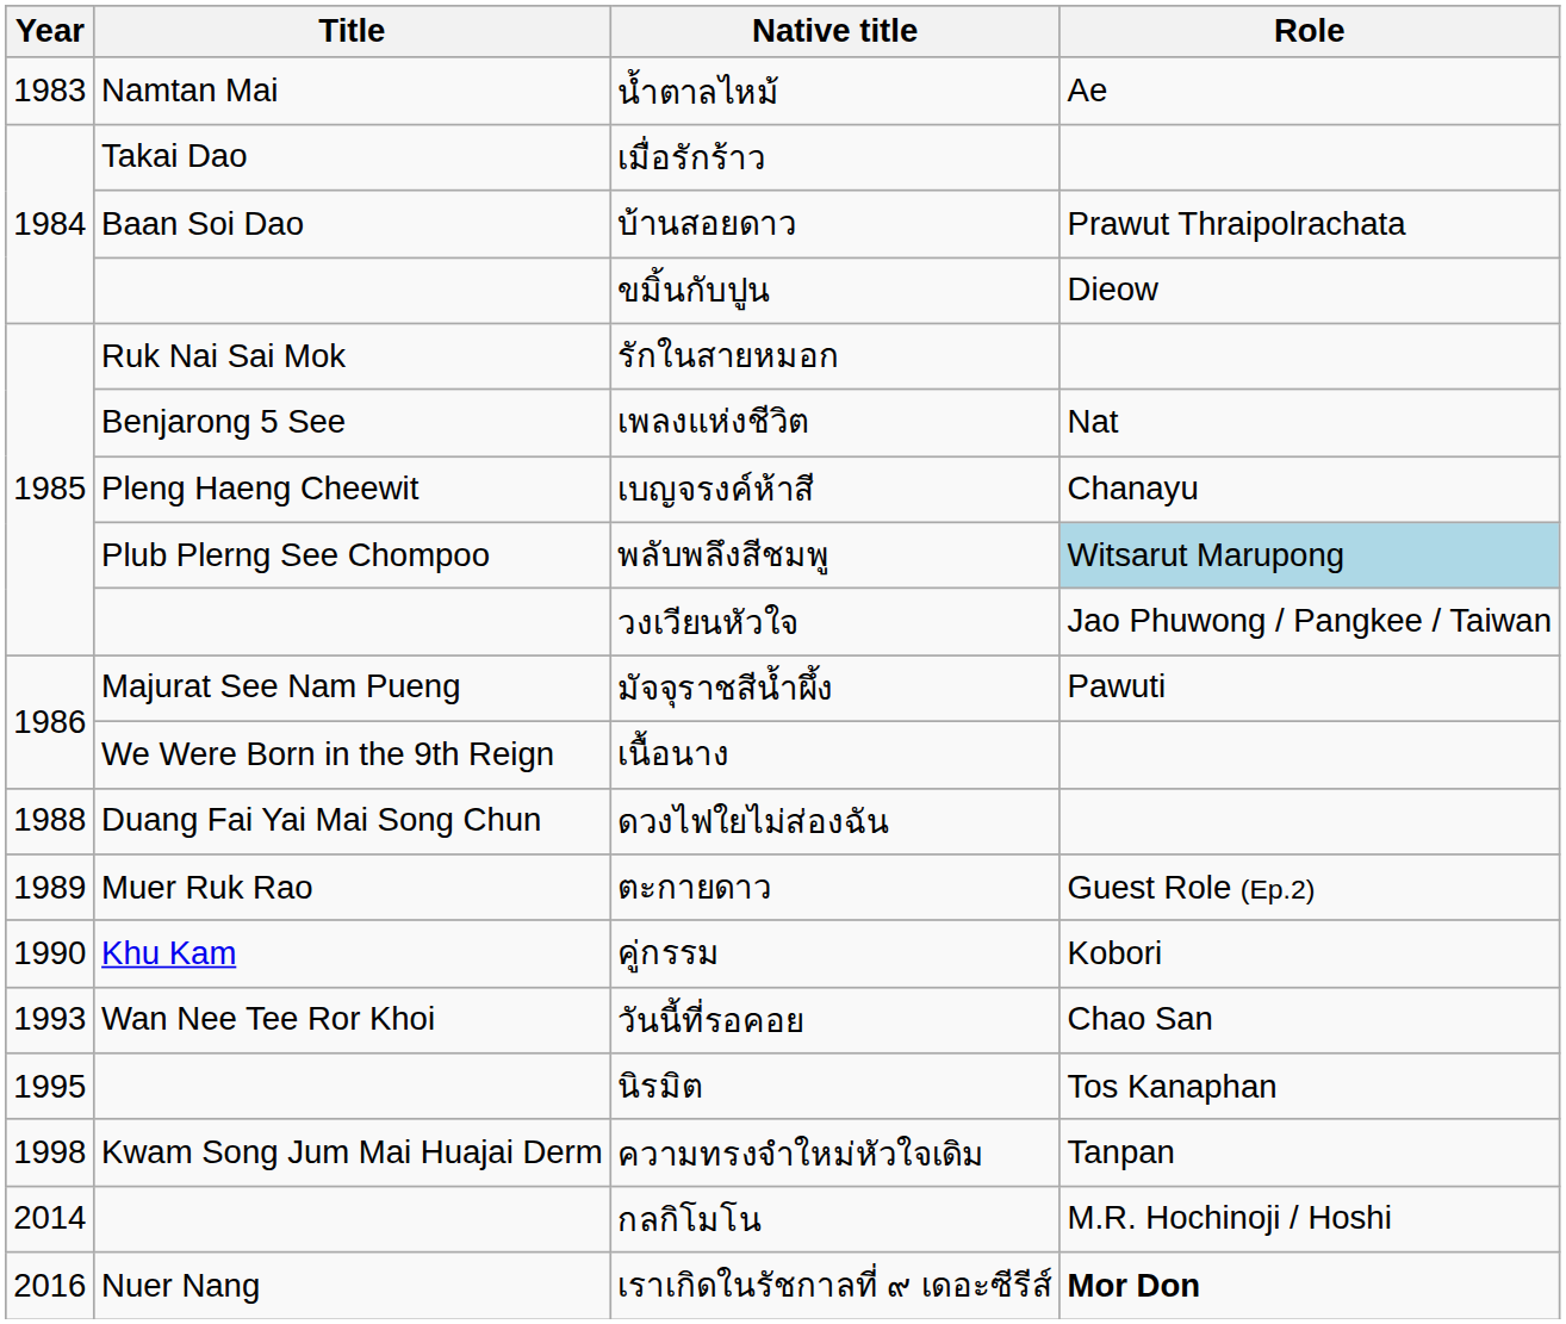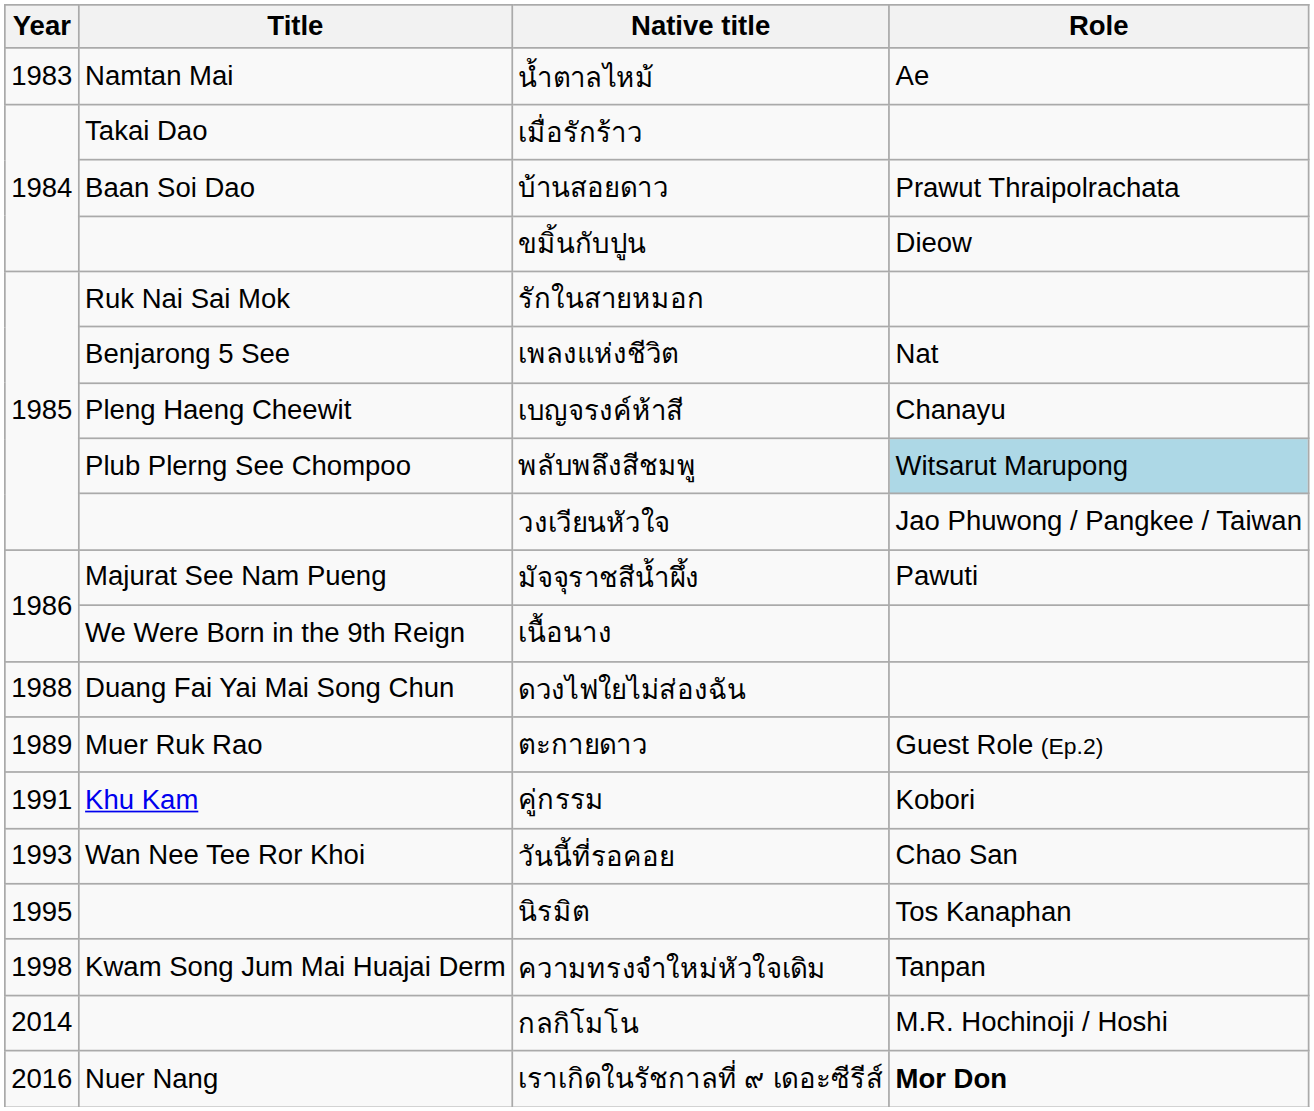 <table class="wikitable" margin-right:auto; margin-right:auto">
 <tr>
 <th>Year</th>
 <th>Title</th>
 <th>Native title</th>
 <th>Role</th>
 </tr>
 <tr>
 <td>1983</td>
 <td>Namtan Mai</td>
 <td>น้ำตาลไหม้</td>
 <td>Ae</td>
 </tr>
 <tr>
 <td rowspan="3">1984</td>
 <td>Takai Dao</td>
 <td>เมื่อรักร้าว</td>
 <td></td>
 </tr>
 <tr>
 <td>Baan Soi Dao</td>
 <td>บ้านสอยดาว</td>
 <td>Prawut Thraipolrachata</td>
 </tr>
 <tr>
 <td></td>
 <td>ขมิ้นกับปูน</td>
 <td>Dieow</td>
 </tr>
 <tr>
 <td rowspan="5">1985</td>
 <td>Ruk Nai Sai Mok</td>
 <td>รักในสายหมอก</td>
 <td></td>
 </tr>
 <tr>
 <td>Benjarong 5 See</td>
 <td>เพลงแห่งชีวิต</td>
 <td>Nat</td>
 </tr>
 <tr>
 <td>Pleng Haeng Cheewit</td>
 <td>เบญจรงค์ห้าสี</td>
 <td>Chanayu</td>
 </tr>
 <tr>
 <td>Plub Plerng See Chompoo</td>
 <td>พลับพลึงสีชมพู</td>
 <td style="background: lightblue;">Witsarut Marupong</td>
 </tr>
 <tr>
 <td></td>
 <td>วงเวียนหัวใจ</td>
 <td>Jao Phuwong / Pangkee / Taiwan</td>
 </tr>
 <tr>
 <td rowspan="2">1986</td>
 <td>Majurat See Nam Pueng</td>
 <td>มัจจุราชสีน้ำผึ้ง</td>
 <td>Pawuti</td>
 </tr>
 <tr>
 <td>We Were Born in the 9th Reign</td>
 <td>เนื้อนาง</td>
 <td></td>
 </tr>
 <tr>
 <td>1988</td>
 <td>Duang Fai Yai Mai Song Chun</td>
 <td>ดวงไฟใยไม่ส่องฉัน</td>
 <td></td>
 </tr>
 <tr>
 <td>1989</td>
 <td>Muer Ruk Rao</td>
 <td>ตะกายดาว</td>
 <td>Guest Role <small>(Ep.2)</small></td>
 </tr>
 <tr>
-<td>1990</td>
+<td>1991</td>
 <td><a href='#'>Khu Kam</a></td>
 <td>คู่กรรม</td>
 <td>Kobori</td>
 </tr>
 <tr>
 <td>1993</td>
 <td>Wan Nee Tee Ror Khoi</td>
 <td>วันนี้ที่รอคอย</td>
 <td>Chao San</td>
 </tr>
 <tr>
 <td>1995</td>
 <td></td>
 <td>นิรมิต</td>
 <td>Tos Kanaphan</td>
 </tr>
 <tr>
 <td>1998</td>
 <td>Kwam Song Jum Mai Huajai Derm</td>
 <td>ความทรงจำใหม่หัวใจเดิม</td>
 <td>Tanpan</td>
 </tr>
 <tr>
 <td>2014</td>
 <td></td>
 <td>กลกิโมโน</td>
 <td>M.R. Hochinoji / Hoshi</td>
 </tr>
 <tr>
 <td>2016</td>
 <td>Nuer Nang</td>
 <td>เราเกิดในรัชกาลที่ ๙ เดอะซีรีส์</td>
 <td><strong>Mor Don</strong></td>
 </tr>
 </table>
